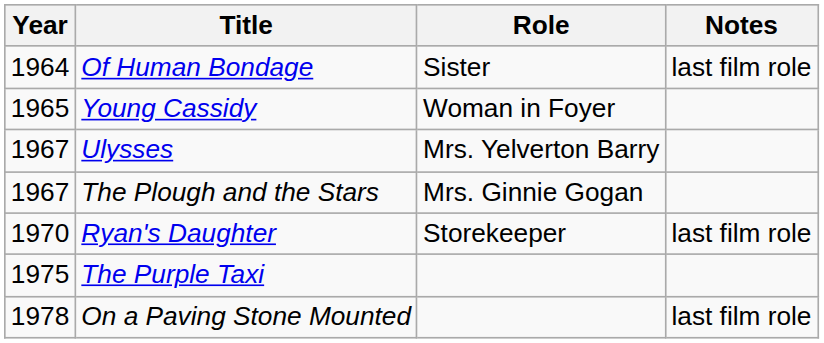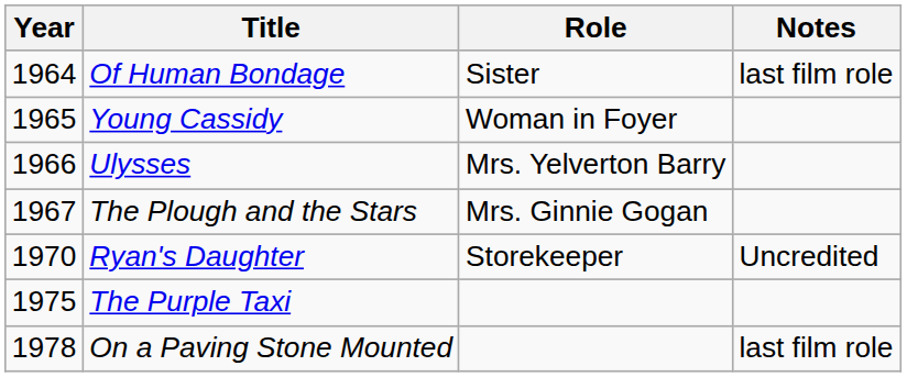 <table class="wikitable">
 <tr>
 <th>Year</th>
 <th>Title</th>
 <th>Role</th>
 <th>Notes</th>
 </tr>
 <tr>
 <td>1964</td>
 <td><em><a href='#'>Of Human Bondage</a></em></td>
 <td>Sister</td>
 <td>last film role</td>
 </tr>
 <tr>
 <td>1965</td>
 <td><em><a href='#'>Young Cassidy</a></em></td>
 <td>Woman in Foyer</td>
 <td></td>
 </tr>
 <tr>
-<td>1967</td>
+<td>1966</td>
 <td><em><a href='#'>Ulysses</a></em></td>
 <td>Mrs. Yelverton Barry</td>
 <td></td>
 </tr>
 <tr>
 <td>1967</td>
 <td><em>The Plough and the Stars</em></td>
 <td>Mrs. Ginnie Gogan</td>
 <td></td>
 </tr>
 <tr>
 <td>1970</td>
 <td><em><a href='#'>Ryan's Daughter</a></em></td>
 <td>Storekeeper</td>
-<td>last film role</td>
+<td>Uncredited</td>
 </tr>
 <tr>
 <td>1975</td>
 <td><em><a href='#'>The Purple Taxi</a></em></td>
 <td></td>
 <td></td>
 </tr>
 <tr>
 <td>1978</td>
 <td><em>On a Paving Stone Mounted</em></td>
 <td></td>
 <td>last film role</td>
 </tr>
 </table>
